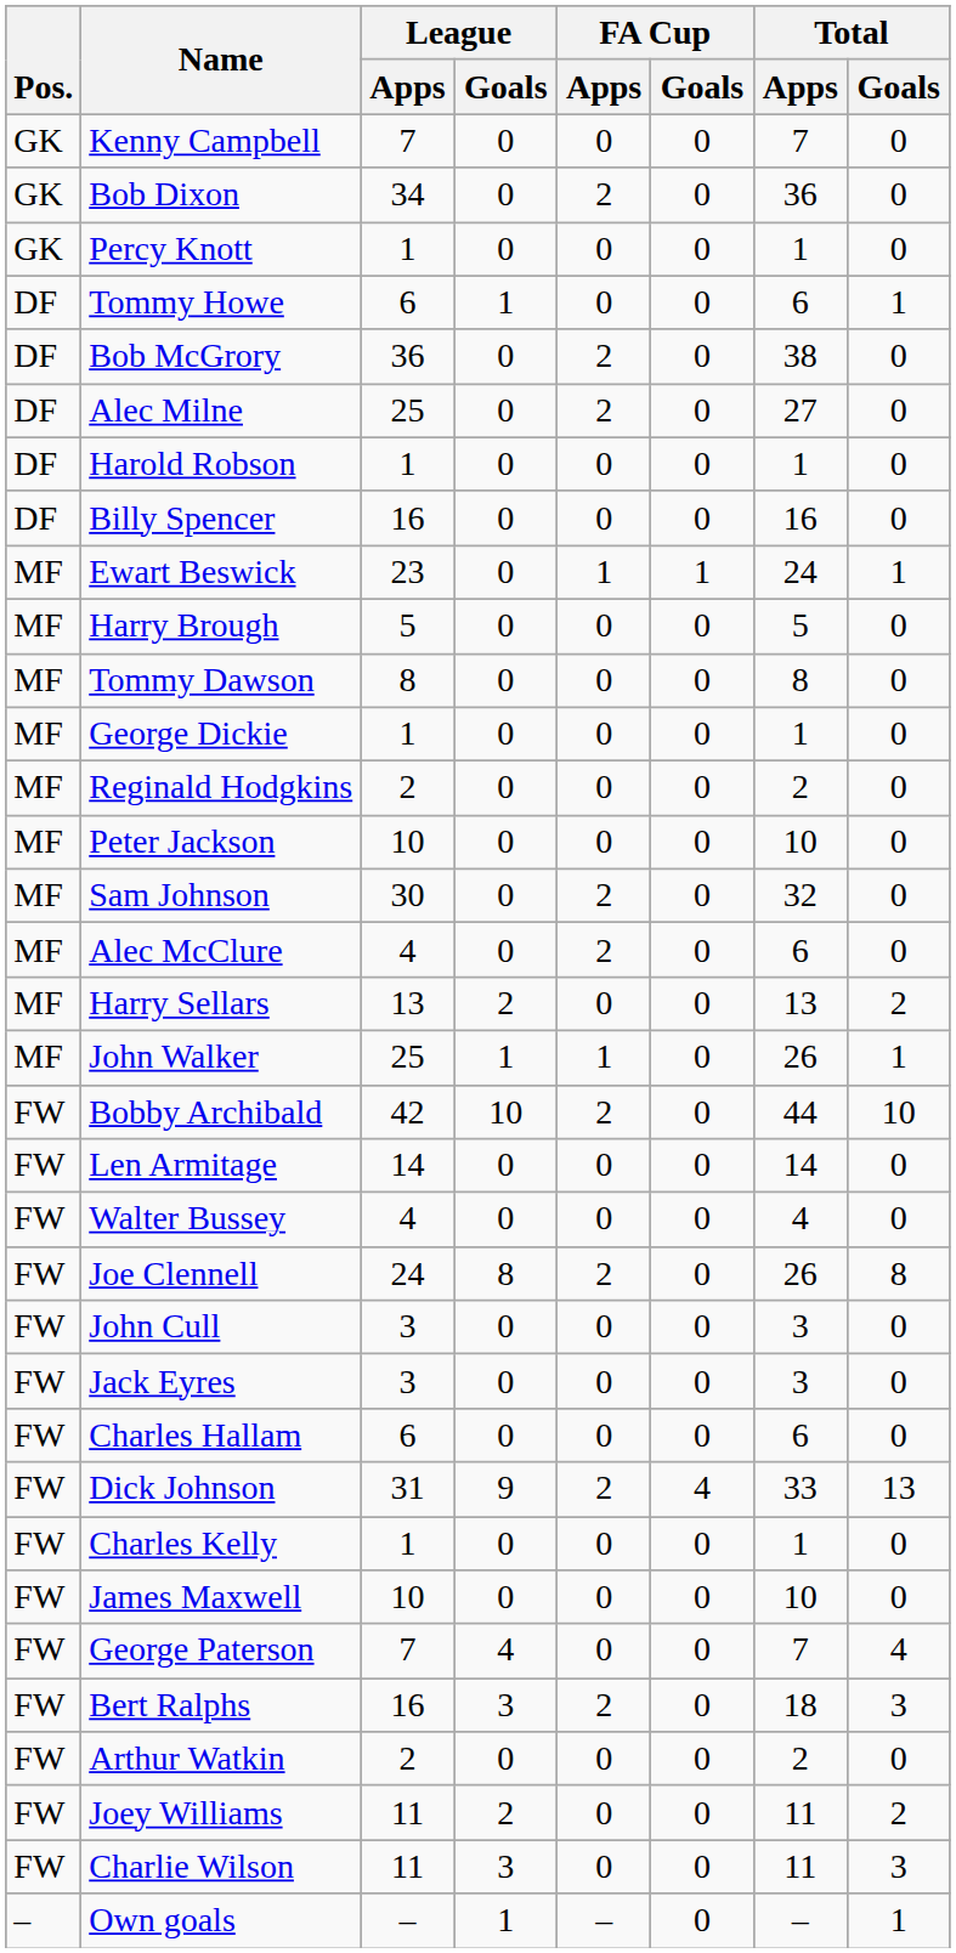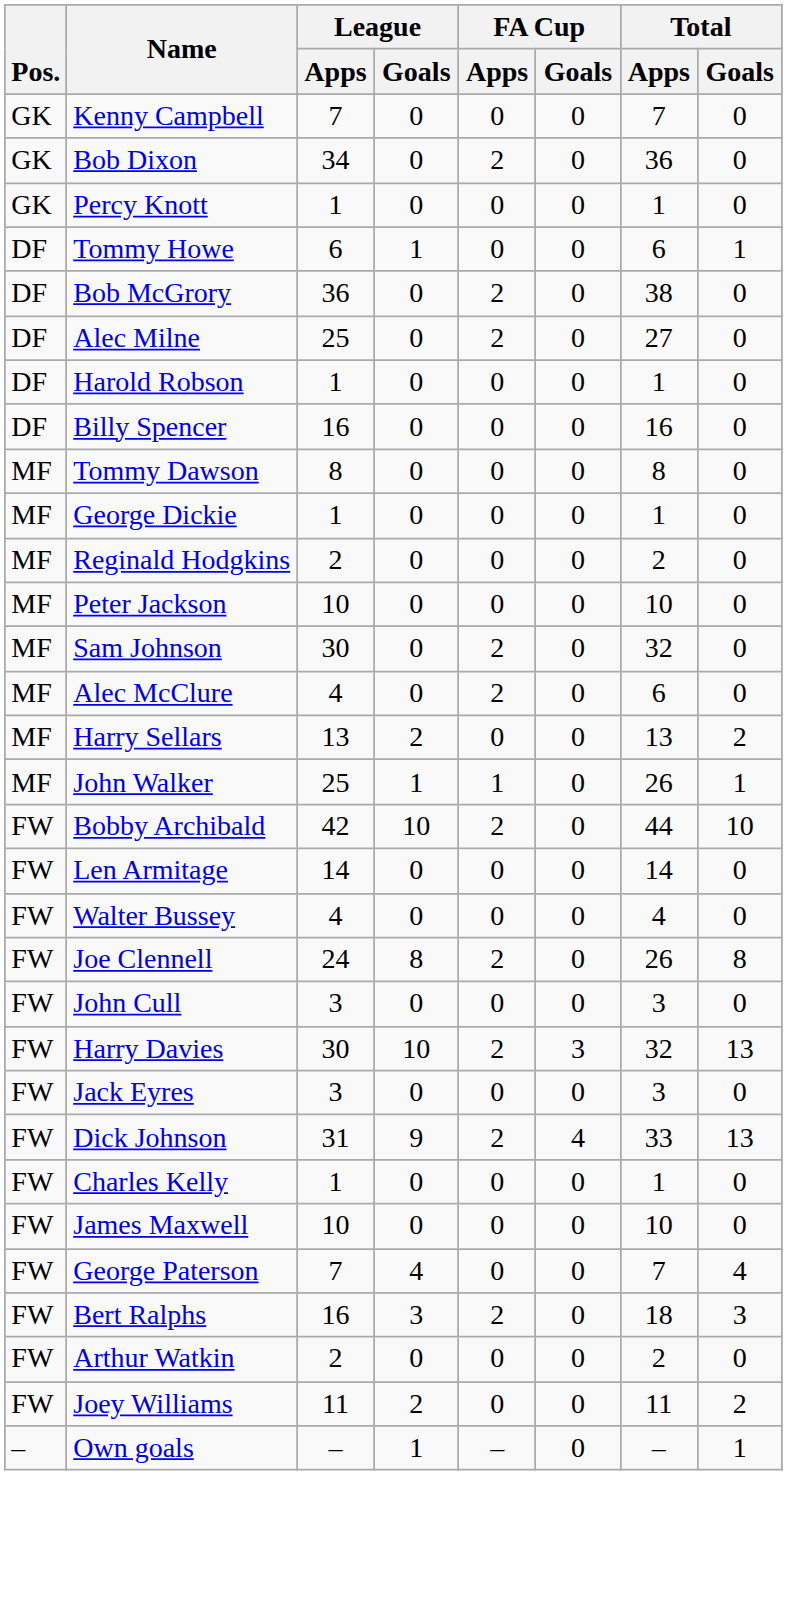 <table class="wikitable" style="text-align:center">
 <tr>
 <th rowspan="2" valign="bottom">Pos.</th>
 <th rowspan="2">Name</th>
 <th colspan="2" width="85">League</th>
 <th colspan="2" width="85">FA Cup</th>
 <th colspan="2" width="85">Total</th>
 </tr>
 <tr>
 <th>Apps</th>
 <th>Goals</th>
 <th>Apps</th>
 <th>Goals</th>
 <th>Apps</th>
 <th>Goals</th>
 </tr>
 <tr>
 <td align="left">GK</td>
 <td align="left"> <a href='#'>Kenny Campbell</a></td>
 <td>7</td>
 <td>0</td>
 <td>0</td>
 <td>0</td>
 <td>7</td>
 <td>0</td>
 </tr>
 <tr>
 <td align="left">GK</td>
 <td align="left"> <a href='#'>Bob Dixon</a></td>
 <td>34</td>
 <td>0</td>
 <td>2</td>
 <td>0</td>
 <td>36</td>
 <td>0</td>
 </tr>
 <tr>
 <td align="left">GK</td>
 <td align="left"> <a href='#'>Percy Knott</a></td>
 <td>1</td>
 <td>0</td>
 <td>0</td>
 <td>0</td>
 <td>1</td>
 <td>0</td>
 </tr>
 <tr>
 <td align="left">DF</td>
 <td align="left"> <a href='#'>Tommy Howe</a></td>
 <td>6</td>
 <td>1</td>
 <td>0</td>
 <td>0</td>
 <td>6</td>
 <td>1</td>
 </tr>
 <tr>
 <td align="left">DF</td>
 <td align="left"> <a href='#'>Bob McGrory</a></td>
 <td>36</td>
 <td>0</td>
 <td>2</td>
 <td>0</td>
 <td>38</td>
 <td>0</td>
 </tr>
 <tr>
 <td align="left">DF</td>
 <td align="left"> <a href='#'>Alec Milne</a></td>
 <td>25</td>
 <td>0</td>
 <td>2</td>
 <td>0</td>
 <td>27</td>
 <td>0</td>
 </tr>
 <tr>
 <td align="left">DF</td>
 <td align="left"> <a href='#'>Harold Robson</a></td>
 <td>1</td>
 <td>0</td>
 <td>0</td>
 <td>0</td>
 <td>1</td>
 <td>0</td>
 </tr>
 <tr>
 <td align="left">DF</td>
 <td align="left"> <a href='#'>Billy Spencer</a></td>
 <td>16</td>
 <td>0</td>
 <td>0</td>
 <td>0</td>
 <td>16</td>
-<td>0</td>
-</tr>
-<tr>
-<td align="left">MF</td>
-<td align="left"> <a href='#'>Ewart Beswick</a></td>
-<td>23</td>
-<td>0</td>
-<td>1</td>
-<td>1</td>
-<td>24</td>
-<td>1</td>
-</tr>
-<tr>
-<td align="left">MF</td>
-<td align="left"> <a href='#'>Harry Brough</a></td>
-<td>5</td>
-<td>0</td>
-<td>0</td>
-<td>0</td>
-<td>5</td>
 <td>0</td>
 </tr>
 <tr>
 <td align="left">MF</td>
 <td align="left"> <a href='#'>Tommy Dawson</a></td>
 <td>8</td>
 <td>0</td>
 <td>0</td>
 <td>0</td>
 <td>8</td>
 <td>0</td>
 </tr>
 <tr>
 <td align="left">MF</td>
 <td align="left"> <a href='#'>George Dickie</a></td>
 <td>1</td>
 <td>0</td>
 <td>0</td>
 <td>0</td>
 <td>1</td>
 <td>0</td>
 </tr>
 <tr>
 <td align="left">MF</td>
 <td align="left"> <a href='#'>Reginald Hodgkins</a></td>
 <td>2</td>
 <td>0</td>
 <td>0</td>
 <td>0</td>
 <td>2</td>
 <td>0</td>
 </tr>
 <tr>
 <td align="left">MF</td>
 <td align="left"> <a href='#'>Peter Jackson</a></td>
 <td>10</td>
 <td>0</td>
 <td>0</td>
 <td>0</td>
 <td>10</td>
 <td>0</td>
 </tr>
 <tr>
 <td align="left">MF</td>
 <td align="left"> <a href='#'>Sam Johnson</a></td>
 <td>30</td>
 <td>0</td>
 <td>2</td>
 <td>0</td>
 <td>32</td>
 <td>0</td>
 </tr>
 <tr>
 <td align="left">MF</td>
 <td align="left"> <a href='#'>Alec McClure</a></td>
 <td>4</td>
 <td>0</td>
 <td>2</td>
 <td>0</td>
 <td>6</td>
 <td>0</td>
 </tr>
 <tr>
 <td align="left">MF</td>
 <td align="left"> <a href='#'>Harry Sellars</a></td>
 <td>13</td>
 <td>2</td>
 <td>0</td>
 <td>0</td>
 <td>13</td>
 <td>2</td>
 </tr>
 <tr>
 <td align="left">MF</td>
 <td align="left"> <a href='#'>John Walker</a></td>
 <td>25</td>
 <td>1</td>
 <td>1</td>
 <td>0</td>
 <td>26</td>
 <td>1</td>
 </tr>
 <tr>
 <td align="left">FW</td>
 <td align="left"> <a href='#'>Bobby Archibald</a></td>
 <td>42</td>
 <td>10</td>
 <td>2</td>
 <td>0</td>
 <td>44</td>
 <td>10</td>
 </tr>
 <tr>
 <td align="left">FW</td>
 <td align="left"> <a href='#'>Len Armitage</a></td>
 <td>14</td>
 <td>0</td>
 <td>0</td>
 <td>0</td>
 <td>14</td>
 <td>0</td>
 </tr>
 <tr>
 <td align="left">FW</td>
 <td align="left"> <a href='#'>Walter Bussey</a></td>
 <td>4</td>
 <td>0</td>
 <td>0</td>
 <td>0</td>
 <td>4</td>
 <td>0</td>
 </tr>
 <tr>
 <td align="left">FW</td>
 <td align="left"> <a href='#'>Joe Clennell</a></td>
 <td>24</td>
 <td>8</td>
 <td>2</td>
 <td>0</td>
 <td>26</td>
 <td>8</td>
 </tr>
 <tr>
 <td align="left">FW</td>
 <td align="left"> <a href='#'>John Cull</a></td>
 <td>3</td>
 <td>0</td>
 <td>0</td>
 <td>0</td>
 <td>3</td>
 <td>0</td>
 </tr>
 <tr>
 <td align="left">FW</td>
+<td align="left"> <a href='#'>Harry Davies</a></td>
+<td>30</td>
+<td>10</td>
+<td>2</td>
+<td>3</td>
+<td>32</td>
+<td>13</td>
+</tr>
+<tr>
+<td align="left">FW</td>
 <td align="left"> <a href='#'>Jack Eyres</a></td>
 <td>3</td>
 <td>0</td>
 <td>0</td>
 <td>0</td>
 <td>3</td>
-<td>0</td>
-</tr>
-<tr>
-<td align="left">FW</td>
-<td align="left"> <a href='#'>Charles Hallam</a></td>
-<td>6</td>
-<td>0</td>
-<td>0</td>
-<td>0</td>
-<td>6</td>
 <td>0</td>
 </tr>
 <tr>
 <td align="left">FW</td>
 <td align="left"> <a href='#'>Dick Johnson</a></td>
 <td>31</td>
 <td>9</td>
 <td>2</td>
 <td>4</td>
 <td>33</td>
 <td>13</td>
 </tr>
 <tr>
 <td align="left">FW</td>
 <td align="left"> <a href='#'>Charles Kelly</a></td>
 <td>1</td>
 <td>0</td>
 <td>0</td>
 <td>0</td>
 <td>1</td>
 <td>0</td>
 </tr>
 <tr>
 <td align="left">FW</td>
 <td align="left"> <a href='#'>James Maxwell</a></td>
 <td>10</td>
 <td>0</td>
 <td>0</td>
 <td>0</td>
 <td>10</td>
 <td>0</td>
 </tr>
 <tr>
 <td align="left">FW</td>
 <td align="left"> <a href='#'>George Paterson</a></td>
 <td>7</td>
 <td>4</td>
 <td>0</td>
 <td>0</td>
 <td>7</td>
 <td>4</td>
 </tr>
 <tr>
 <td align="left">FW</td>
 <td align="left"> <a href='#'>Bert Ralphs</a></td>
 <td>16</td>
 <td>3</td>
 <td>2</td>
 <td>0</td>
 <td>18</td>
 <td>3</td>
 </tr>
 <tr>
 <td align="left">FW</td>
 <td align="left"> <a href='#'>Arthur Watkin</a></td>
 <td>2</td>
 <td>0</td>
 <td>0</td>
 <td>0</td>
 <td>2</td>
 <td>0</td>
 </tr>
 <tr>
 <td align="left">FW</td>
 <td align="left"> <a href='#'>Joey Williams</a></td>
 <td>11</td>
 <td>2</td>
 <td>0</td>
 <td>0</td>
 <td>11</td>
 <td>2</td>
 </tr>
 <tr>
-<td align="left">FW</td>
-<td align="left"> <a href='#'>Charlie Wilson</a></td>
-<td>11</td>
-<td>3</td>
-<td>0</td>
-<td>0</td>
-<td>11</td>
-<td>3</td>
-</tr>
-<tr>
 <td align="left">–</td>
 <td align="left"><a href='#'>Own goals</a></td>
 <td>–</td>
 <td>1</td>
 <td>–</td>
 <td>0</td>
 <td>–</td>
 <td>1</td>
 </tr>
 </table>
